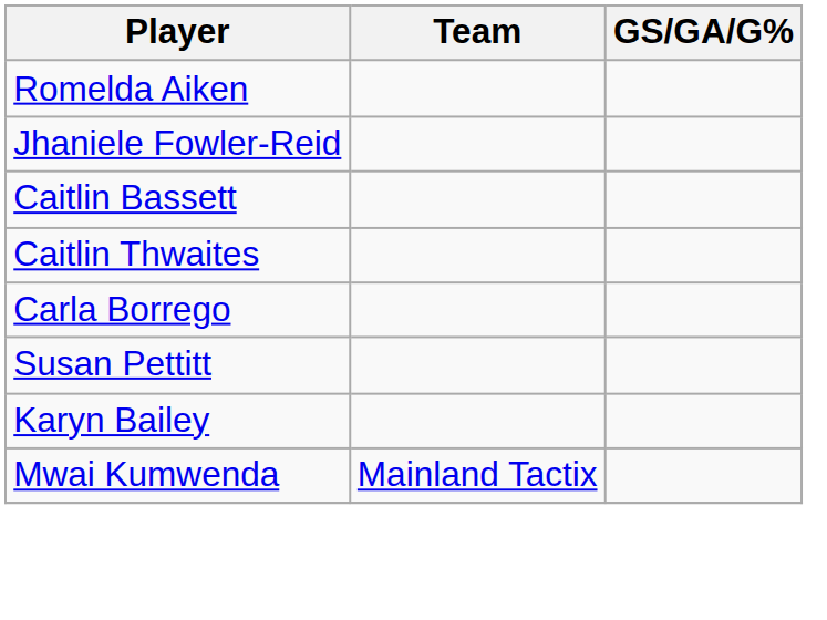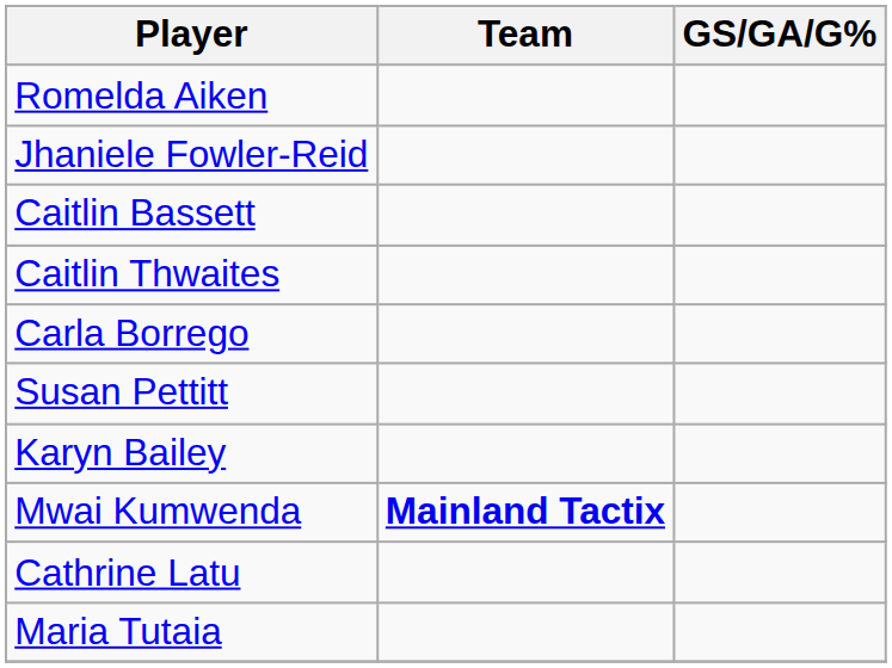 <table class="wikitable collapsible">
 <tr>
 <th>Player</th>
 <th>Team</th>
 <th>GS/GA/G%</th>
 </tr>
 <tr>
 <td> <a href='#'>Romelda Aiken</a></td>
 <td></td>
 <td></td>
 </tr>
 <tr>
 <td> <a href='#'>Jhaniele Fowler-Reid</a></td>
 <td></td>
 <td></td>
 </tr>
 <tr>
 <td> <a href='#'>Caitlin Bassett</a></td>
 <td></td>
 <td></td>
 </tr>
 <tr>
 <td> <a href='#'>Caitlin Thwaites</a></td>
 <td></td>
 <td></td>
 </tr>
 <tr>
 <td> <a href='#'>Carla Borrego</a></td>
 <td></td>
 <td></td>
 </tr>
 <tr>
 <td> <a href='#'>Susan Pettitt</a></td>
 <td></td>
 <td></td>
 </tr>
 <tr>
 <td> <a href='#'>Karyn Bailey</a></td>
 <td></td>
 <td></td>
 </tr>
 <tr>
 <td> <a href='#'>Mwai Kumwenda</a></td>
-<td><a href='#'>Mainland Tactix</a></td>
+<td><strong><a href='#'>Mainland Tactix</a></strong></td>
+<td></td>
+</tr>
+<tr>
+<td> <a href='#'>Cathrine Latu</a></td>
+<td></td>
+<td></td>
+</tr>
+<tr>
+<td> <a href='#'>Maria Tutaia</a></td>
+<td></td>
 <td></td>
 </tr>
 <tr>
 </tr>
 </table>
